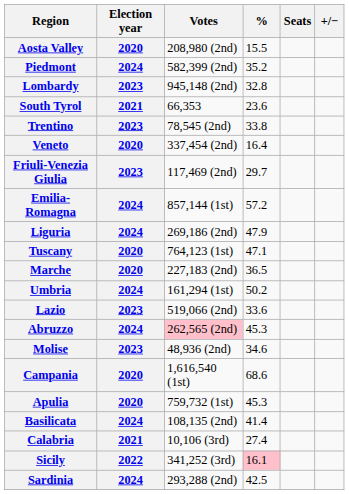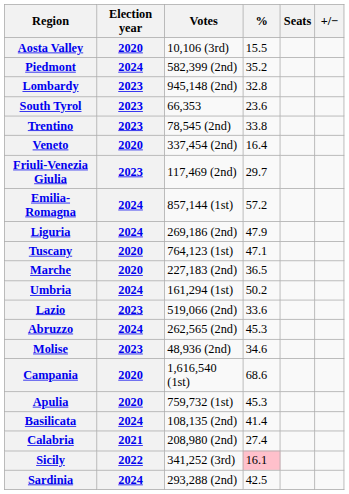 <table class=wikitable style="width:50%; border:1px #AAAAFF solid">
 <tr>
 <th width=19%>Region</th>
 <th width=13%>Election year</th>
 <th width=16%>Votes</th>
 <th width=7%>%</th>
 <th width=1%>Seats</th>
 <th width=6%>+/−</th>
 </tr>
 <tr>
 <th><a href='#'>Aosta Valley</a></th>
 <th><a href='#'>2020</a></th>
-<td>208,980 (2nd)</td>
+<td>10,106 (3rd)</td>
 <td>15.5</td>
 <td></td>
 <td></td>
 </tr>
 <tr>
 <th><a href='#'>Piedmont</a></th>
 <th><a href='#'>2024</a></th>
 <td>582,399 (2nd)</td>
 <td>35.2</td>
 <td></td>
 <td></td>
 </tr>
 <tr>
 <th><a href='#'>Lombardy</a></th>
 <th><a href='#'>2023</a></th>
 <td>945,148 (2nd)</td>
 <td>32.8</td>
 <td></td>
 <td></td>
 </tr>
 <tr>
 <th><a href='#'>South Tyrol</a></th>
-<th><a href='#'>2021</a></th>
+<th><a href='#'>2023</a></th>
 <td>66,353</td>
 <td>23.6</td>
 <td></td>
 <td></td>
 </tr>
 <tr>
 <th><a href='#'>Trentino</a></th>
 <th><a href='#'>2023</a></th>
 <td>78,545 (2nd)</td>
 <td>33.8</td>
 <td></td>
 <td></td>
 </tr>
 <tr>
 <th><a href='#'>Veneto</a></th>
 <th><a href='#'>2020</a></th>
 <td>337,454 (2nd)</td>
 <td>16.4</td>
 <td></td>
 <td></td>
 </tr>
 <tr>
 <th><a href='#'>Friuli-Venezia Giulia</a></th>
 <th><a href='#'>2023</a></th>
 <td>117,469 (2nd)</td>
 <td>29.7</td>
 <td></td>
 <td></td>
 </tr>
 <tr>
 <th><a href='#'>Emilia-Romagna</a></th>
 <th><a href='#'>2024</a></th>
 <td>857,144 (1st)</td>
 <td>57.2</td>
 <td></td>
 <td></td>
 </tr>
 <tr>
 <th><a href='#'>Liguria</a></th>
 <th><a href='#'>2024</a></th>
 <td>269,186 (2nd)</td>
 <td>47.9</td>
 <td></td>
 <td></td>
 </tr>
 <tr>
 <th><a href='#'>Tuscany</a></th>
 <th><a href='#'>2020</a></th>
 <td>764,123 (1st)</td>
 <td>47.1</td>
 <td></td>
 <td></td>
 </tr>
 <tr>
 <th><a href='#'>Marche</a></th>
 <th><a href='#'>2020</a></th>
 <td>227,183 (2nd)</td>
 <td>36.5</td>
 <td></td>
 <td></td>
 </tr>
 <tr>
 <th><a href='#'>Umbria</a></th>
 <th><a href='#'>2024</a></th>
 <td>161,294 (1st)</td>
 <td>50.2</td>
 <td></td>
 <td></td>
 </tr>
 <tr>
 <th><a href='#'>Lazio</a></th>
 <th><a href='#'>2023</a></th>
 <td>519,066 (2nd)</td>
 <td>33.6</td>
 <td></td>
 <td></td>
 </tr>
 <tr>
 <th><a href='#'>Abruzzo</a></th>
 <th><a href='#'>2024</a></th>
-<td style="background: pink;">262,565 (2nd)</td>
+<td>262,565 (2nd)</td>
 <td>45.3</td>
 <td></td>
 <td></td>
 </tr>
 <tr>
 <th><a href='#'>Molise</a></th>
 <th><a href='#'>2023</a></th>
 <td>48,936 (2nd)</td>
 <td>34.6</td>
 <td></td>
 <td></td>
 </tr>
 <tr>
 <th><a href='#'>Campania</a></th>
 <th><a href='#'>2020</a></th>
 <td>1,616,540 (1st)</td>
 <td>68.6</td>
 <td></td>
 <td></td>
 </tr>
 <tr>
 <th><a href='#'>Apulia</a></th>
 <th><a href='#'>2020</a></th>
 <td>759,732 (1st)</td>
 <td>45.3</td>
 <td></td>
 <td></td>
 </tr>
 <tr>
 <th><a href='#'>Basilicata</a></th>
 <th><a href='#'>2024</a></th>
 <td>108,135 (2nd)</td>
 <td>41.4</td>
 <td></td>
 <td></td>
 </tr>
 <tr>
 <th><a href='#'>Calabria</a></th>
 <th><a href='#'>2021</a></th>
-<td>10,106 (3rd)</td>
+<td>208,980 (2nd)</td>
 <td>27.4</td>
 <td></td>
 <td></td>
 </tr>
 <tr>
 <th><a href='#'>Sicily</a></th>
 <th><a href='#'>2022</a></th>
 <td>341,252 (3rd)</td>
 <td style="background: pink;">16.1</td>
 <td></td>
 <td></td>
 </tr>
 <tr>
 <th><a href='#'>Sardinia</a></th>
 <th><a href='#'>2024</a></th>
 <td>293,288 (2nd)</td>
 <td>42.5</td>
 <td></td>
 <td></td>
 </tr>
 </table>
